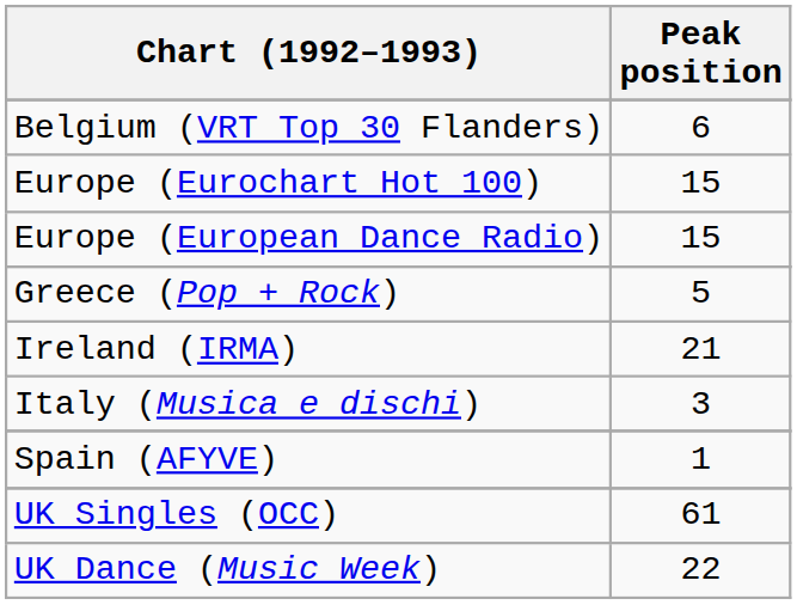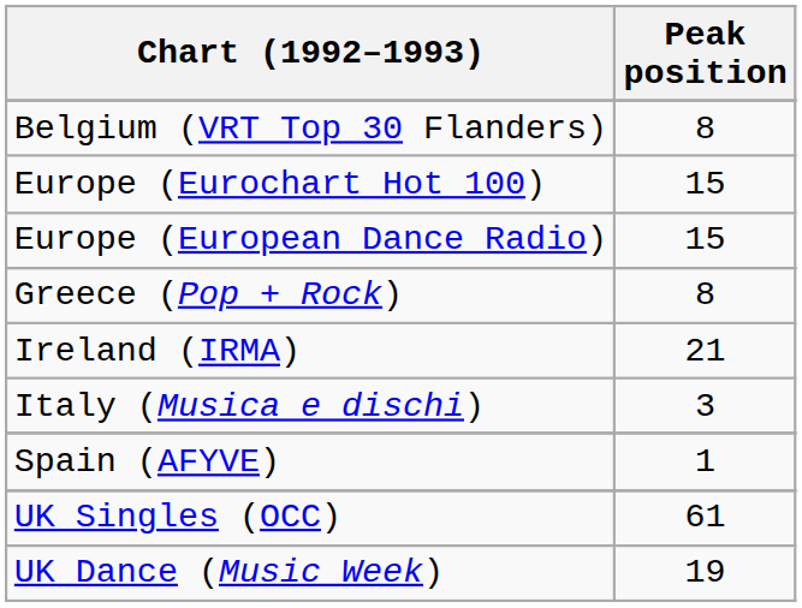 <table class="wikitable sortable">
 <tr>
 <th>Chart (1992–1993)</th>
 <th>Peak<br>position</th>
 </tr>
 <tr>
 </tr>
 <tr>
 </tr>
 <tr>
 <td>Belgium (<a href='#'>VRT Top 30</a> Flanders)</td>
-<td style="text-align:center;">6</td>
+<td style="text-align:center;">8</td>
 </tr>
 <tr>
 <td>Europe (<a href='#'>Eurochart Hot 100</a>)</td>
 <td style="text-align:center;">15</td>
 </tr>
 <tr>
 <td>Europe (<a href='#'>European Dance Radio</a>)</td>
 <td style="text-align:center;">15</td>
 </tr>
 <tr>
 </tr>
 <tr>
 </tr>
 <tr>
 <td>Greece (<em><a href='#'>Pop + Rock</a></em>)</td>
-<td style="text-align:center;">5</td>
+<td style="text-align:center;">8</td>
 </tr>
 <tr>
 <td>Ireland (<a href='#'>IRMA</a>)</td>
 <td style="text-align:center;">21</td>
 </tr>
 <tr>
 <td>Italy (<em><a href='#'>Musica e dischi</a></em>)</td>
 <td style="text-align:center;">3</td>
 </tr>
 <tr>
 </tr>
 <tr>
 </tr>
 <tr>
 <td>Spain (<a href='#'>AFYVE</a>)</td>
 <td style="text-align:center;">1</td>
 </tr>
 <tr>
 </tr>
 <tr>
 <td><a href='#'>UK Singles</a> (<a href='#'>OCC</a>)</td>
 <td style="text-align:center;">61</td>
 </tr>
 <tr>
 <td><a href='#'>UK Dance</a> (<em><a href='#'>Music Week</a></em>)</td>
-<td style="text-align:center;">22</td>
+<td style="text-align:center;">19</td>
 </tr>
 </table>
